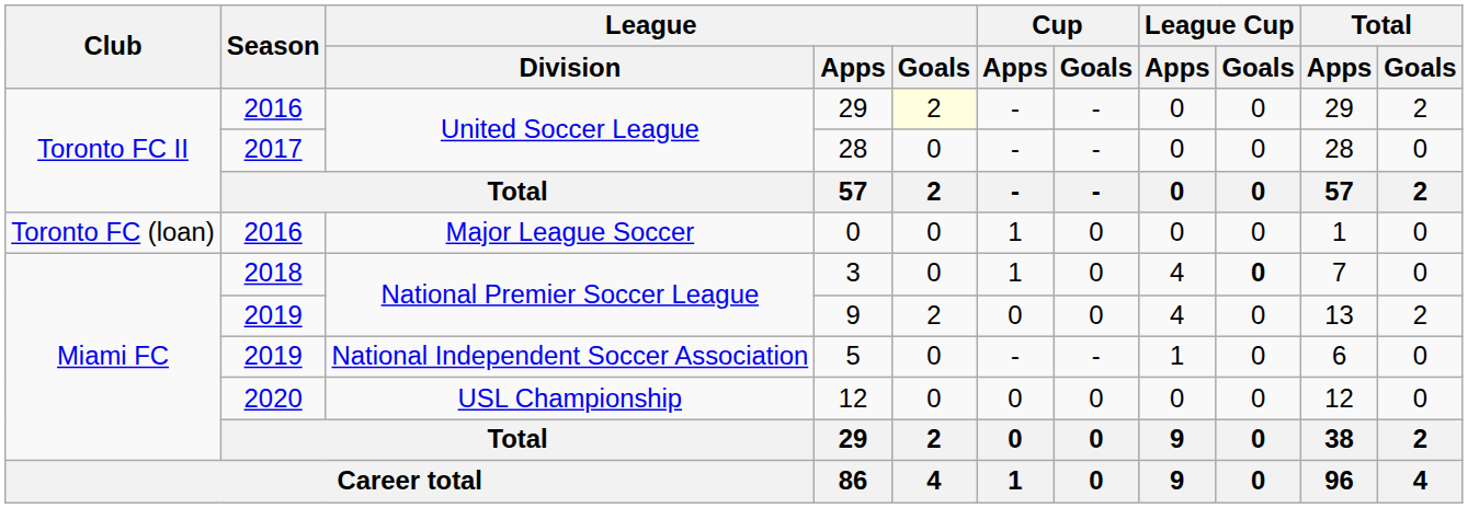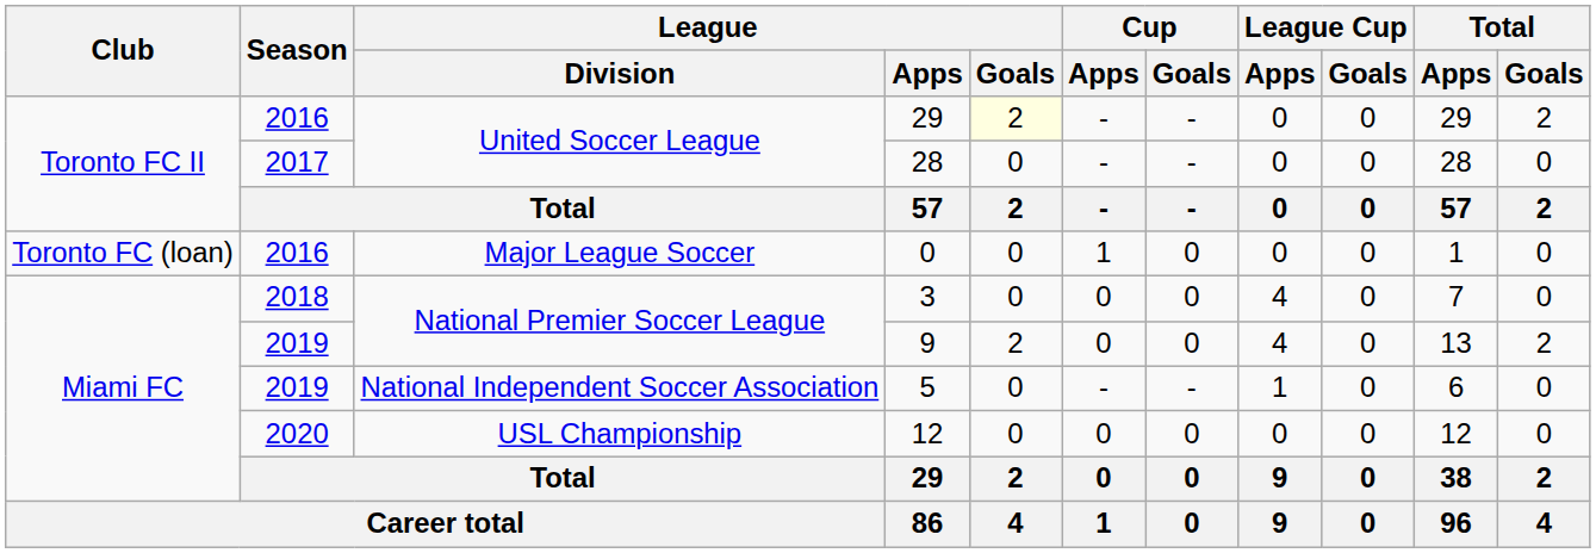 <table class="wikitable" style="text-align: center;">
 <tr>
 <th rowspan="2">Club</th>
 <th rowspan="2">Season</th>
 <th colspan="3">League</th>
 <th colspan="2">Cup</th>
 <th colspan="2">League Cup</th>
 <th colspan="2">Total</th>
 </tr>
 <tr>
 <th>Division</th>
 <th>Apps</th>
 <th>Goals</th>
 <th>Apps</th>
 <th>Goals</th>
 <th>Apps</th>
 <th>Goals</th>
 <th>Apps</th>
 <th>Goals</th>
 </tr>
 <tr>
 <td rowspan="3" valign="center"><a href='#'>Toronto FC II</a></td>
 <td><a href='#'>2016</a></td>
 <td Rowspan="2"><a href='#'>United Soccer League</a></td>
 <td>29</td>
 <td style="background: lightyellow;">2</td>
 <td>-</td>
 <td>-</td>
 <td>0</td>
 <td>0</td>
 <td>29</td>
 <td>2</td>
 </tr>
 <tr>
 <td><a href='#'>2017</a></td>
 <td>28</td>
 <td>0</td>
 <td>-</td>
 <td>-</td>
 <td>0</td>
 <td>0</td>
 <td>28</td>
 <td>0</td>
 </tr>
 <tr>
 <th colspan="2">Total</th>
 <th>57</th>
 <th>2</th>
 <th>-</th>
 <th>-</th>
 <th>0</th>
 <th>0</th>
 <th>57</th>
 <th>2</th>
 </tr>
 <tr>
 <td valign="center"><a href='#'>Toronto FC</a> (loan)</td>
 <td><a href='#'>2016</a></td>
 <td><a href='#'>Major League Soccer</a></td>
 <td>0</td>
 <td>0</td>
 <td>1</td>
 <td>0</td>
 <td>0</td>
 <td>0</td>
 <td>1</td>
 <td>0</td>
 </tr>
 <tr>
 <td rowspan="5" valign="center"><a href='#'>Miami FC</a></td>
 <td><a href='#'>2018</a></td>
 <td Rowspan="2"><a href='#'>National Premier Soccer League</a></td>
 <td>3</td>
 <td>0</td>
-<td>1</td>
+<td>0</td>
 <td>0</td>
 <td>4</td>
-<td><strong>0</strong></td>
+<td>0</td>
 <td>7</td>
 <td>0</td>
 </tr>
 <tr>
 <td><a href='#'>2019</a></td>
 <td>9</td>
 <td>2</td>
 <td>0</td>
 <td>0</td>
 <td>4</td>
 <td>0</td>
 <td>13</td>
 <td>2</td>
 </tr>
 <tr>
 <td><a href='#'>2019</a></td>
 <td Rowspan="1"><a href='#'>National Independent Soccer Association</a></td>
 <td>5</td>
 <td>0</td>
 <td>-</td>
 <td>-</td>
 <td>1</td>
 <td>0</td>
 <td>6</td>
 <td>0</td>
 </tr>
 <tr>
 <td><a href='#'>2020</a></td>
 <td Rowspan="1"><a href='#'>USL Championship</a></td>
 <td>12</td>
 <td>0</td>
 <td>0</td>
 <td>0</td>
 <td>0</td>
 <td>0</td>
 <td>12</td>
 <td>0</td>
 </tr>
 <tr>
 <th colspan="2">Total</th>
 <th>29</th>
 <th>2</th>
 <th>0</th>
 <th>0</th>
 <th>9</th>
 <th>0</th>
 <th>38</th>
 <th>2</th>
 </tr>
 <tr>
 <th colspan="3">Career total</th>
 <th>86</th>
 <th>4</th>
 <th>1</th>
 <th>0</th>
 <th>9</th>
 <th>0</th>
 <th>96</th>
 <th>4</th>
 </tr>
 </table>
